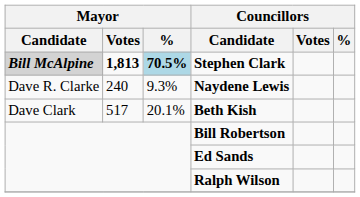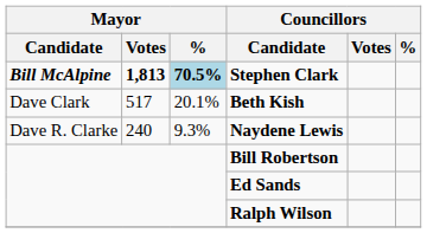 <table class="wikitable collapsible collapsed" align="right">
 <tr>
 <th colspan=3>Mayor</th>
 <th colspan=3>Councillors</th>
 </tr>
 <tr>
 <th>Candidate</th>
 <th>Votes</th>
 <th>%</th>
 <th>Candidate</th>
 <th>Votes</th>
 <th>%</th>
 </tr>
 <tr>
-<td style="background: lightgrey;"><strong><em>Bill McAlpine</em></strong></td>
+<td><strong><em>Bill McAlpine</em></strong></td>
 <td><strong>1,813</strong></td>
 <td style="background: lightblue;"><strong>70.5%</strong></td>
 <td><strong>Stephen Clark</strong></td>
+<td></td>
+<td></td>
+</tr>
+<tr>
+<td>Dave Clark</td>
+<td>517</td>
+<td>20.1%</td>
+<td><strong>Beth Kish</strong></td>
 <td></td>
 <td></td>
 </tr>
 <tr>
 <td>Dave R. Clarke</td>
 <td>240</td>
 <td>9.3%</td>
 <td><strong>Naydene Lewis</strong></td>
-<td></td>
-<td></td>
-</tr>
-<tr>
-<td>Dave Clark</td>
-<td>517</td>
-<td>20.1%</td>
-<td><strong>Beth Kish</strong></td>
 <td></td>
 <td></td>
 </tr>
 <tr>
 <td rowspan=3 colspan=3></td>
 <td><strong>Bill Robertson</strong></td>
 <td></td>
 <td></td>
 </tr>
 <tr>
 <td><strong>Ed Sands</strong></td>
 <td></td>
 <td></td>
 </tr>
 <tr>
 <td><strong>Ralph Wilson</strong></td>
 <td></td>
 <td></td>
 </tr>
 <tr>
 </tr>
 </table>
